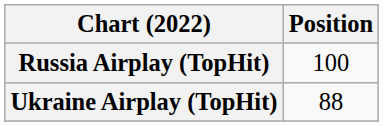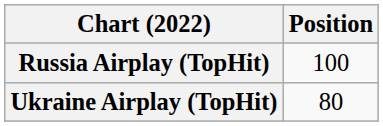 <table class="wikitable unsortable plainrowheaders" style="text-align:center;">
 <tr>
 <th scope="col">Chart (2022)</th>
 <th scope="col">Position</th>
 </tr>
 <tr>
 <th scope="row">Russia Airplay (TopHit)</th>
 <td>100</td>
 </tr>
 <tr>
 <th scope="row">Ukraine Airplay (TopHit)</th>
-<td>88</td>
+<td>80</td>
 </tr>
 </table>
